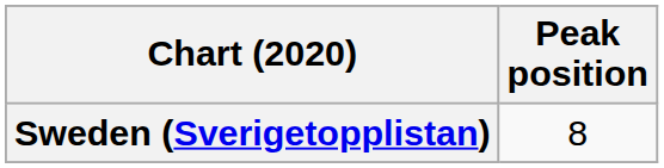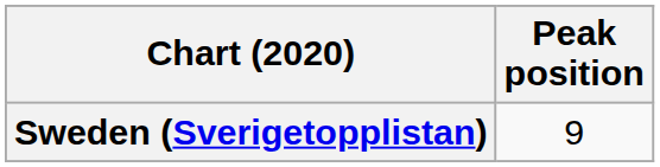 <table class="wikitable plainrowheaders" style="text-align:center">
 <tr>
 <th scope="col">Chart (2020)</th>
 <th scope="col">Peak<br>position</th>
 </tr>
 <tr>
 <th scope="row">Sweden (<a href='#'>Sverigetopplistan</a>)</th>
-<td>8</td>
+<td>9</td>
 </tr>
 </table>
